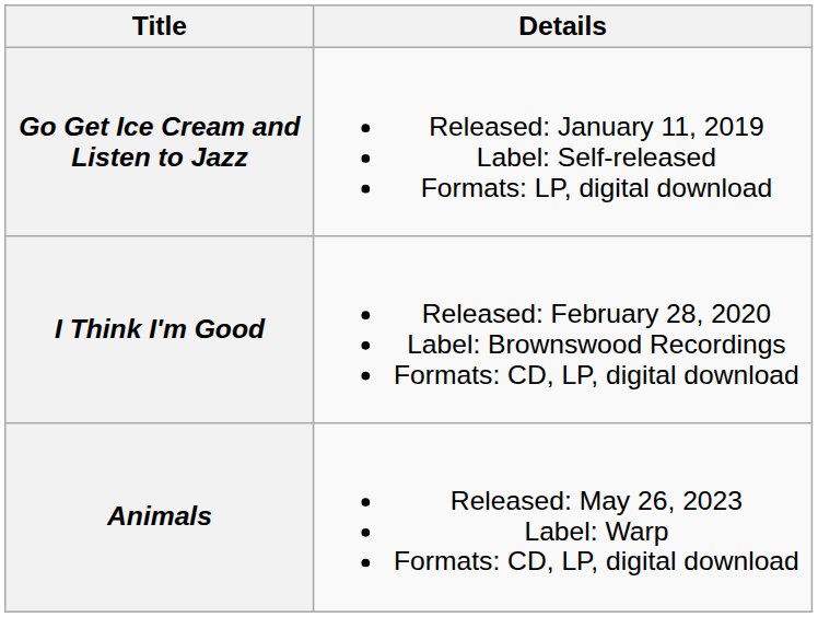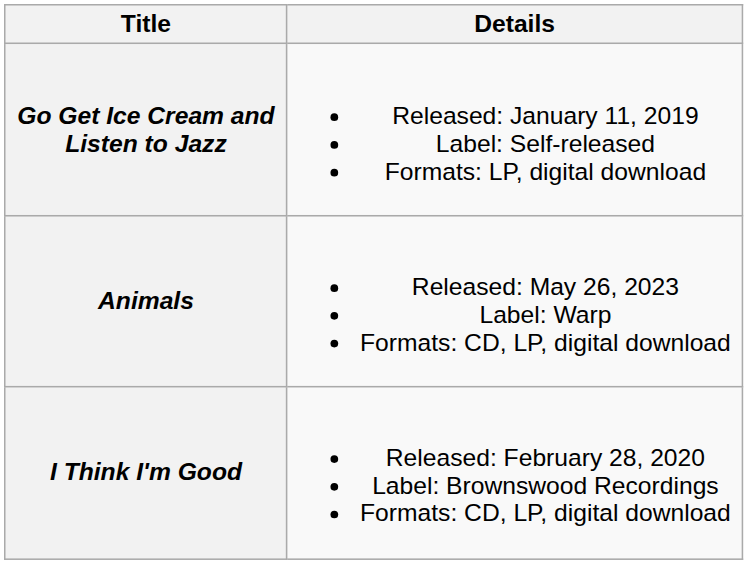 <table class="wikitable plainrowheaders" style="text-align:center;">
 <tr>
 <th scope="col" style="width:11em;">Title</th>
 <th scope="col" style="width:18em;">Details</th>
 </tr>
 <tr>
 <th scope="row"><em>Go Get Ice Cream and Listen to Jazz</em></th>
 <td><br><ul><li>Released: January 11, 2019</li><li>Label: Self-released</li><li>Formats: LP, digital download</li></ul></td>
 </tr>
 <tr>
+<th scope="row"><em>Animals</em></th>
+<td><br><ul><li>Released: May 26, 2023</li><li>Label: Warp</li><li>Formats: CD, LP, digital download</li></ul></td>
+</tr>
+<tr>
 <th scope="row"><em>I Think I'm Good</em></th>
 <td><br><ul><li>Released: February 28, 2020</li><li>Label: Brownswood Recordings</li><li>Formats: CD, LP, digital download</li></ul></td>
 </tr>
-<tr>
-<th scope="row"><em>Animals</em></th>
-<td><br><ul><li>Released: May 26, 2023</li><li>Label: Warp</li><li>Formats: CD, LP, digital download</li></ul></td>
-</tr>
 </table>
